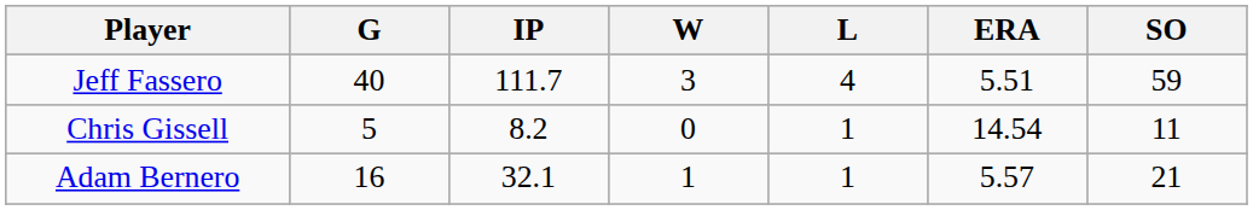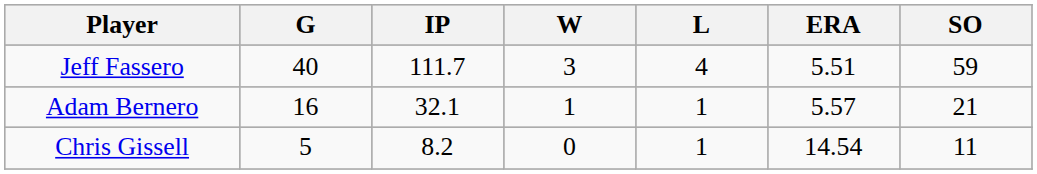 <table class="wikitable sortable">
 <tr>
 <th bgcolor="#DDDDFF" width="16%">Player</th>
 <th bgcolor="#DDDDFF" width="9%">G</th>
 <th bgcolor="#DDDDFF" width="9%">IP</th>
 <th bgcolor="#DDDDFF" width="9%">W</th>
 <th bgcolor="#DDDDFF" width="9%">L</th>
 <th bgcolor="#DDDDFF" width="9%">ERA</th>
 <th bgcolor="#DDDDFF" width="9%">SO</th>
 </tr>
 <tr align="center">
 <td><a href='#'>Jeff Fassero</a></td>
 <td>40</td>
 <td>111.7</td>
 <td>3</td>
 <td>4</td>
 <td>5.51</td>
 <td>59</td>
 </tr>
+<tr align=center>
+<td><a href='#'>Adam Bernero</a></td>
+<td>16</td>
+<td>32.1</td>
+<td>1</td>
+<td>1</td>
+<td>5.57</td>
+<td>21</td>
+</tr>
 <tr align="center">
 <td><a href='#'>Chris Gissell</a></td>
 <td>5</td>
 <td>8.2</td>
 <td>0</td>
 <td>1</td>
 <td>14.54</td>
 <td>11</td>
 </tr>
-<tr align=center>
-<td><a href='#'>Adam Bernero</a></td>
-<td>16</td>
-<td>32.1</td>
-<td>1</td>
-<td>1</td>
-<td>5.57</td>
-<td>21</td>
-</tr>
 </table>
